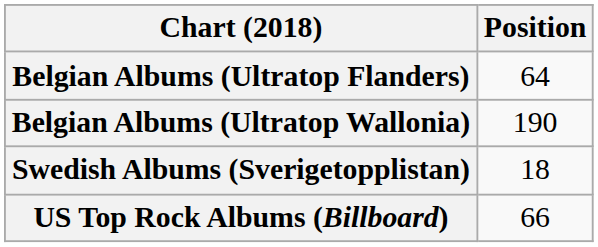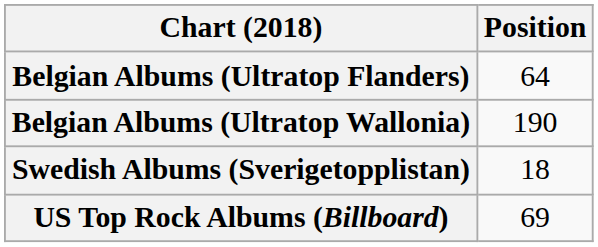 <table class="wikitable sortable plainrowheaders" style="text-align:center">
 <tr>
 <th scope="col">Chart (2018)</th>
 <th scope="col">Position</th>
 </tr>
 <tr>
 <th scope="row">Belgian Albums (Ultratop Flanders)</th>
 <td>64</td>
 </tr>
 <tr>
 <th scope="row">Belgian Albums (Ultratop Wallonia)</th>
 <td>190</td>
 </tr>
 <tr>
 <th scope="row">Swedish Albums (Sverigetopplistan)</th>
 <td>18</td>
 </tr>
 <tr>
 <th scope="row">US Top Rock Albums (<em>Billboard</em>)</th>
-<td>66</td>
+<td>69</td>
 </tr>
 </table>
